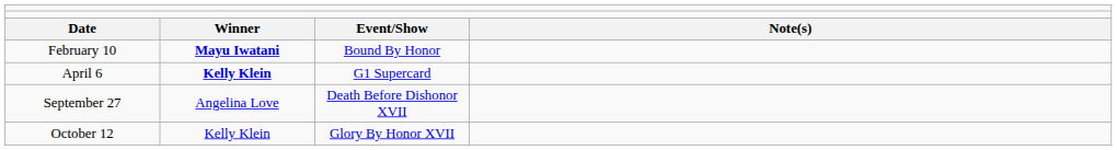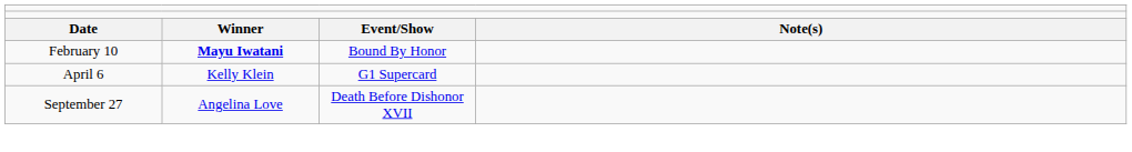 <table class="wikitable" style="text-align:center; width:100%;">
 <tr>
 <td colspan="4"></td>
 </tr>
 <tr>
 <td colspan="4"><strong></strong></td>
 </tr>
 <tr>
 <th width=14%>Date</th>
 <th width=14%>Winner</th>
 <th width=14%>Event/Show</th>
 <th width=58%>Note(s)</th>
 </tr>
 <tr>
 <td>February 10</td>
 <td><strong><a href='#'>Mayu Iwatani</a></strong></td>
 <td><a href='#'>Bound By Honor</a></td>
 <td></td>
 </tr>
 <tr>
 <td>April 6</td>
-<td><strong><a href='#'>Kelly Klein</a></strong></td>
+<td><a href='#'>Kelly Klein</a></td>
 <td><a href='#'>G1 Supercard</a></td>
 <td></td>
 </tr>
 <tr>
 <td>September 27</td>
 <td><a href='#'>Angelina Love</a></td>
 <td><a href='#'>Death Before Dishonor XVII</a></td>
 <td></td>
 </tr>
-<tr>
-<td>October 12</td>
-<td><a href='#'>Kelly Klein</a></td>
-<td><a href='#'>Glory By Honor XVII</a></td>
-<td></td>
-</tr>
 </table>
